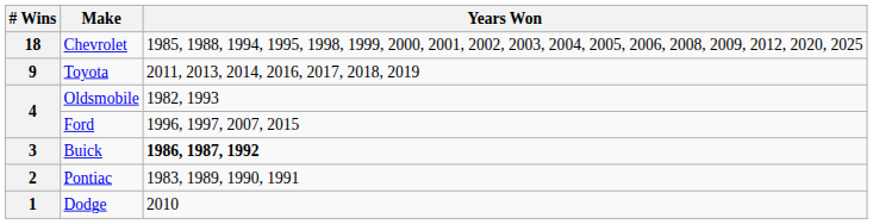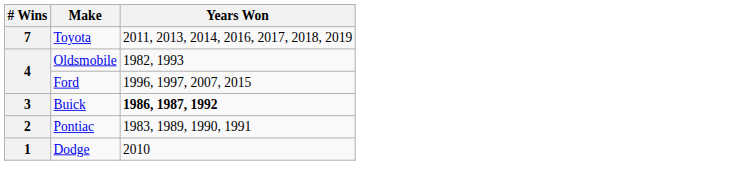 <table class="wikitable" style="font-size: 95%;">
 <tr>
 <th># Wins</th>
 <th>Make</th>
 <th>Years Won</th>
 </tr>
 <tr>
-<th>18</th>
-<td> <a href='#'>Chevrolet</a></td>
-<td>1985, 1988, 1994, 1995, 1998, 1999, 2000, 2001, 2002, 2003, 2004, 2005, 2006, 2008, 2009, 2012, 2020, 2025</td>
-</tr>
-<tr>
-<th>9</th>
+<th>7</th>
 <td> <a href='#'>Toyota</a></td>
 <td>2011, 2013, 2014, 2016, 2017, 2018, 2019</td>
 </tr>
 <tr>
 <th rowspan="2">4</th>
 <td> <a href='#'>Oldsmobile</a></td>
 <td>1982, 1993</td>
 </tr>
 <tr>
 <td> <a href='#'>Ford</a></td>
 <td>1996, 1997, 2007, 2015</td>
 </tr>
 <tr>
 <th>3</th>
 <td> <a href='#'>Buick</a></td>
 <td><strong>1986, 1987, 1992</strong></td>
 </tr>
 <tr>
 <th>2</th>
 <td> <a href='#'>Pontiac</a></td>
 <td>1983, 1989, 1990, 1991</td>
 </tr>
 <tr>
 <th>1</th>
 <td> <a href='#'>Dodge</a></td>
 <td>2010</td>
 </tr>
 </table>
